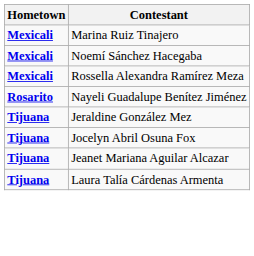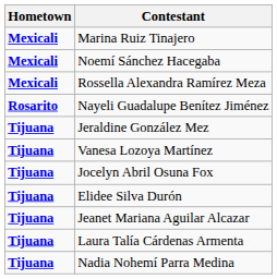 <table class="wikitable sortable" style="font-size: 95%;">
 <tr>
 <th>Hometown</th>
 <th>Contestant</th>
 </tr>
 <tr>
 <td><strong><a href='#'>Mexicali</a></strong></td>
 <td>Marina Ruiz Tinajero</td>
 </tr>
 <tr>
 <td><strong><a href='#'>Mexicali</a></strong></td>
 <td>Noemí Sánchez Hacegaba</td>
 </tr>
 <tr>
 <td><strong><a href='#'>Mexicali</a></strong></td>
 <td>Rossella Alexandra Ramírez Meza</td>
 </tr>
 <tr>
 <td><strong><a href='#'>Rosarito</a></strong></td>
 <td>Nayeli Guadalupe Benítez Jiménez</td>
 </tr>
 <tr>
 <td><strong><a href='#'>Tijuana</a></strong></td>
 <td>Jeraldine González Mez</td>
 </tr>
 <tr>
 <td><strong><a href='#'>Tijuana</a></strong></td>
+<td>Vanesa Lozoya Martínez</td>
+</tr>
+<tr>
+<td><strong><a href='#'>Tijuana</a></strong></td>
 <td>Jocelyn Abril Osuna Fox</td>
+</tr>
+<tr>
+<td><strong><a href='#'>Tijuana</a></strong></td>
+<td>Elidee Silva Durón</td>
 </tr>
 <tr>
 <td><strong><a href='#'>Tijuana</a></strong></td>
 <td>Jeanet Mariana Aguilar Alcazar</td>
 </tr>
 <tr>
 <td><strong><a href='#'>Tijuana</a></strong></td>
 <td>Laura Talía Cárdenas Armenta</td>
 </tr>
+<tr>
+<td><strong><a href='#'>Tijuana</a></strong></td>
+<td>Nadia Nohemí Parra Medina</td>
+</tr>
 </table>
